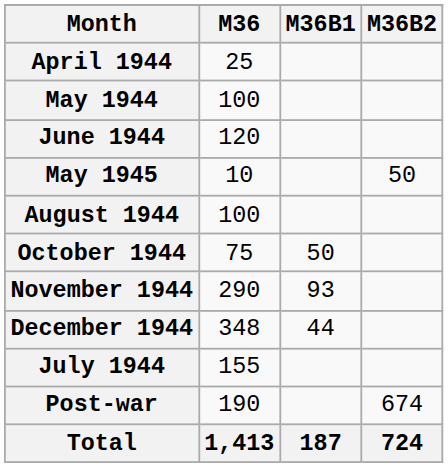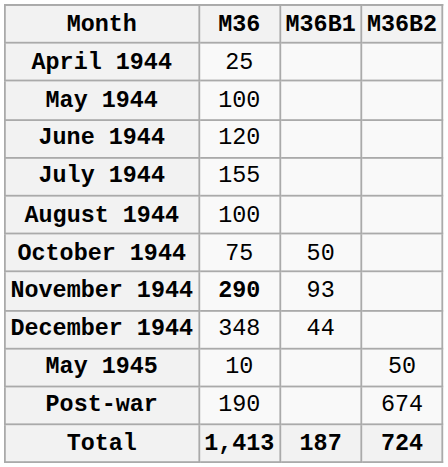 <table class="wikitable floatright">
 <tr style="vertical-align:top; text-align:center;">
 </tr>
 <tr style="vertical-align:top; text-align:center;">
 <th>Month</th>
 <th>M36</th>
 <th>M36B1</th>
 <th>M36B2</th>
 </tr>
 <tr style="vertical-align:top; text-align:center;">
 <th>April 1944</th>
 <td>25</td>
 <td></td>
 <td></td>
 </tr>
 <tr style="vertical-align:top; text-align:center;">
 <th>May 1944</th>
 <td>100</td>
 <td></td>
 <td></td>
 </tr>
 <tr style="vertical-align:top; text-align:center;">
 <th>June 1944</th>
 <td>120</td>
 <td></td>
 <td></td>
 </tr>
 <tr style="vertical-align:top; text-align:center;">
-<th>May 1945</th>
-<td>10</td>
+<th>July 1944</th>
+<td>155</td>
 <td></td>
-<td>50</td>
+<td></td>
 </tr>
 <tr style="vertical-align:top; text-align:center;">
 <th>August 1944</th>
 <td>100</td>
 <td></td>
 <td></td>
 </tr>
 <tr style="vertical-align:top; text-align:center;">
 <th>October 1944</th>
 <td>75</td>
 <td>50</td>
 <td></td>
 </tr>
 <tr style="vertical-align:top; text-align:center;">
 <th>November 1944</th>
-<td>290</td>
+<td><strong>290</strong></td>
 <td>93</td>
 <td></td>
 </tr>
 <tr style="vertical-align:top; text-align:center;">
 <th>December 1944</th>
 <td>348</td>
 <td>44</td>
 <td></td>
 </tr>
 <tr style="vertical-align:top; text-align:center;">
-<th>July 1944</th>
-<td>155</td>
+<th>May 1945</th>
+<td>10</td>
 <td></td>
-<td></td>
+<td>50</td>
 </tr>
 <tr style="vertical-align:top; text-align:center;">
 <th>Post-war</th>
 <td>190</td>
 <td></td>
 <td>674</td>
 </tr>
 <tr style="vertical-align:top; text-align:center;">
 <th>Total</th>
 <th>1,413</th>
 <th>187</th>
 <th>724</th>
 </tr>
 </table>
